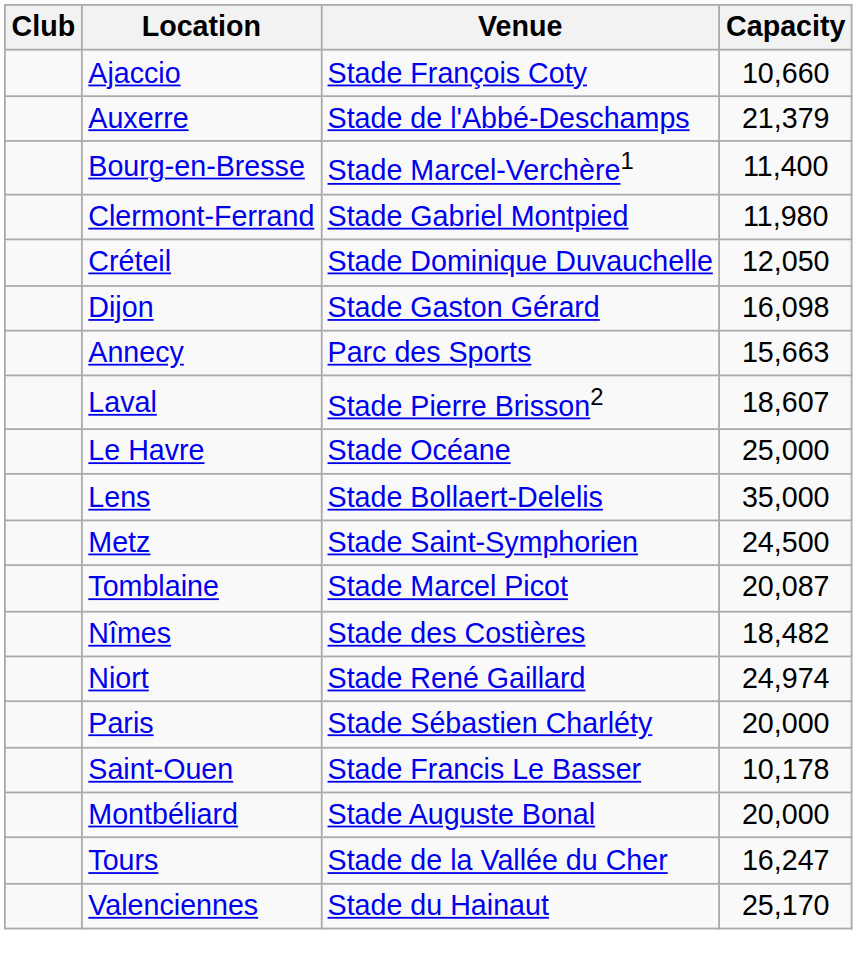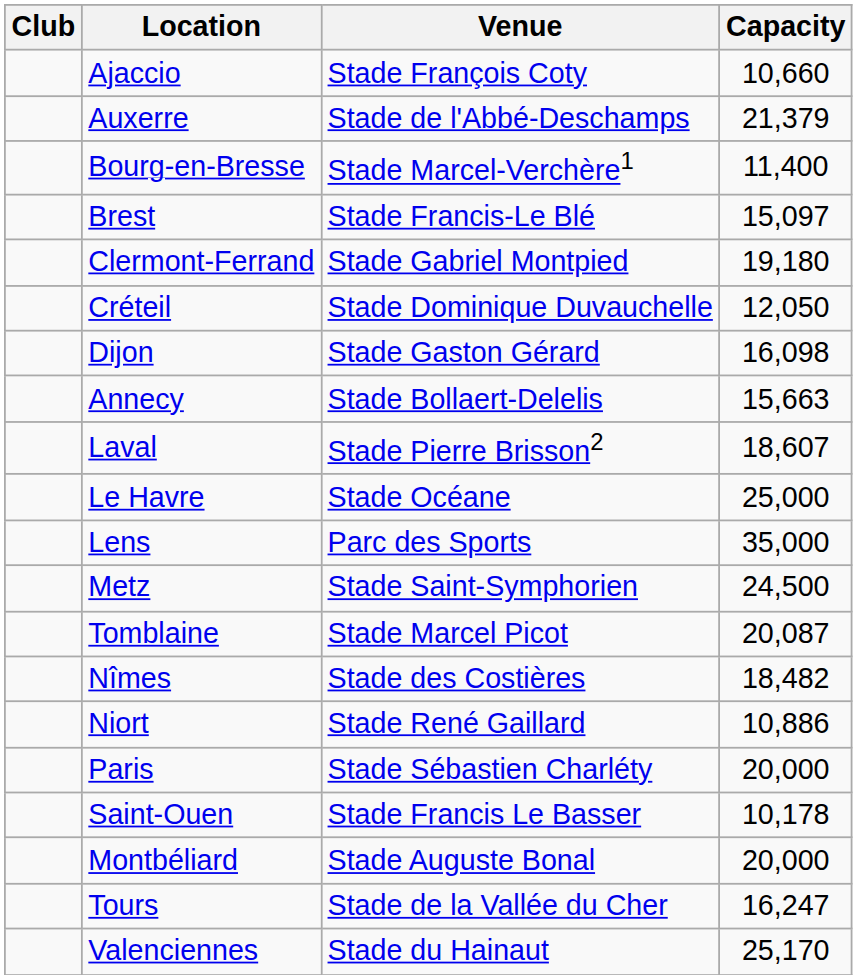 <table class="wikitable sortable">
 <tr>
 <th>Club</th>
 <th>Location</th>
 <th>Venue</th>
 <th>Capacity</th>
 </tr>
 <tr>
 <td></td>
 <td><a href='#'>Ajaccio</a></td>
 <td><a href='#'>Stade François Coty</a></td>
 <td align="center">10,660</td>
 </tr>
 <tr>
 <td></td>
 <td><a href='#'>Auxerre</a></td>
 <td><a href='#'>Stade de l'Abbé-Deschamps</a></td>
 <td align="center">21,379</td>
 </tr>
 <tr>
 <td></td>
 <td><a href='#'>Bourg-en-Bresse</a></td>
 <td><a href='#'>Stade Marcel-Verchère</a><sup>1</sup></td>
 <td align="center">11,400</td>
 </tr>
 <tr>
 <td></td>
+<td><a href='#'>Brest</a></td>
+<td><a href='#'>Stade Francis-Le Blé</a></td>
+<td align="center">15,097</td>
+</tr>
+<tr>
+<td></td>
 <td><a href='#'>Clermont-Ferrand</a></td>
 <td><a href='#'>Stade Gabriel Montpied</a></td>
-<td align="center">11,980</td>
+<td align="center">19,180</td>
 </tr>
 <tr>
 <td></td>
 <td><a href='#'>Créteil</a></td>
 <td><a href='#'>Stade Dominique Duvauchelle</a></td>
 <td align="center">12,050</td>
 </tr>
 <tr>
 <td></td>
 <td><a href='#'>Dijon</a></td>
 <td><a href='#'>Stade Gaston Gérard</a></td>
 <td align="center">16,098</td>
 </tr>
 <tr>
 <td></td>
 <td><a href='#'>Annecy</a></td>
-<td><a href='#'>Parc des Sports</a></td>
+<td><a href='#'>Stade Bollaert-Delelis</a></td>
 <td align="center">15,663</td>
 </tr>
 <tr>
 <td></td>
 <td><a href='#'>Laval</a></td>
 <td><a href='#'>Stade Pierre Brisson</a><sup>2</sup></td>
 <td align="center">18,607</td>
 </tr>
 <tr>
 <td></td>
 <td><a href='#'>Le Havre</a></td>
 <td><a href='#'>Stade Océane</a></td>
 <td align="center">25,000</td>
 </tr>
 <tr>
 <td></td>
 <td><a href='#'>Lens</a></td>
-<td><a href='#'>Stade Bollaert-Delelis</a></td>
+<td><a href='#'>Parc des Sports</a></td>
 <td align="center">35,000</td>
 </tr>
 <tr>
 <td></td>
 <td><a href='#'>Metz</a></td>
 <td><a href='#'>Stade Saint-Symphorien</a></td>
 <td align="center">24,500</td>
 </tr>
 <tr>
 <td></td>
 <td><a href='#'>Tomblaine</a></td>
 <td><a href='#'>Stade Marcel Picot</a></td>
 <td align="center">20,087</td>
 </tr>
 <tr>
 <td></td>
 <td><a href='#'>Nîmes</a></td>
 <td><a href='#'>Stade des Costières</a></td>
 <td align="center">18,482</td>
 </tr>
 <tr>
 <td></td>
 <td><a href='#'>Niort</a></td>
 <td><a href='#'>Stade René Gaillard</a></td>
-<td align="center">24,974</td>
+<td align="center">10,886</td>
 </tr>
 <tr>
 <td></td>
 <td><a href='#'>Paris</a></td>
 <td><a href='#'>Stade Sébastien Charléty</a></td>
 <td align="center">20,000</td>
 </tr>
 <tr>
 <td></td>
 <td><a href='#'>Saint-Ouen</a></td>
 <td><a href='#'>Stade Francis Le Basser</a></td>
 <td align="center">10,178</td>
 </tr>
 <tr>
 <td></td>
 <td><a href='#'>Montbéliard</a></td>
 <td><a href='#'>Stade Auguste Bonal</a></td>
 <td align="center">20,000</td>
 </tr>
 <tr>
 <td></td>
 <td><a href='#'>Tours</a></td>
 <td><a href='#'>Stade de la Vallée du Cher</a></td>
 <td align="center">16,247</td>
 </tr>
 <tr>
 <td></td>
 <td><a href='#'>Valenciennes</a></td>
 <td><a href='#'>Stade du Hainaut</a></td>
 <td align="center">25,170</td>
 </tr>
 </table>
